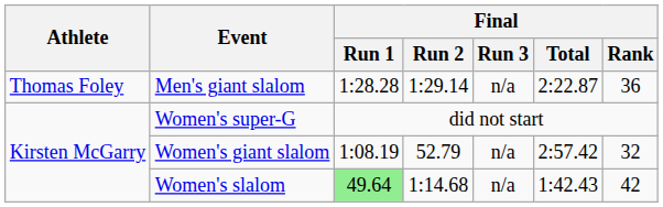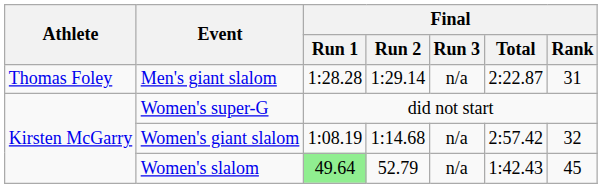 <table class="wikitable" style="font-size:90%">
 <tr>
 <th rowspan="2">Athlete</th>
 <th rowspan="2">Event</th>
 <th colspan="5">Final</th>
 </tr>
 <tr>
 <th>Run 1</th>
 <th>Run 2</th>
 <th>Run 3</th>
 <th>Total</th>
 <th>Rank</th>
 </tr>
 <tr>
 <td><a href='#'>Thomas Foley</a></td>
 <td><a href='#'>Men's giant slalom</a></td>
 <td align="center">1:28.28</td>
 <td align="center">1:29.14</td>
 <td align="center">n/a</td>
 <td align="center">2:22.87</td>
-<td align="center">36</td>
+<td align="center">31</td>
 </tr>
 <tr>
 <td rowspan=3><a href='#'>Kirsten McGarry</a></td>
 <td><a href='#'>Women's super-G</a></td>
 <td colspan=5 align="center">did not start</td>
 </tr>
 <tr>
 <td><a href='#'>Women's giant slalom</a></td>
 <td align="center">1:08.19</td>
-<td align="center">52.79</td>
+<td align="center">1:14.68</td>
 <td align="center">n/a</td>
 <td align="center">2:57.42</td>
 <td align="center">32</td>
 </tr>
 <tr>
 <td><a href='#'>Women's slalom</a></td>
 <td align="center" style="background: lightgreen;">49.64</td>
-<td align="center">1:14.68</td>
+<td align="center">52.79</td>
 <td align="center">n/a</td>
 <td align="center">1:42.43</td>
-<td align="center">42</td>
+<td align="center">45</td>
 </tr>
 </table>
